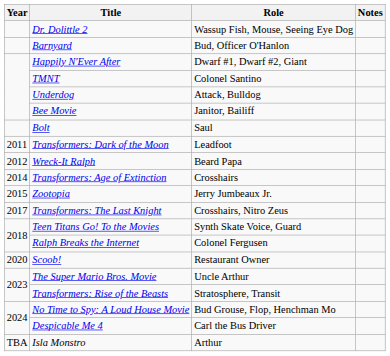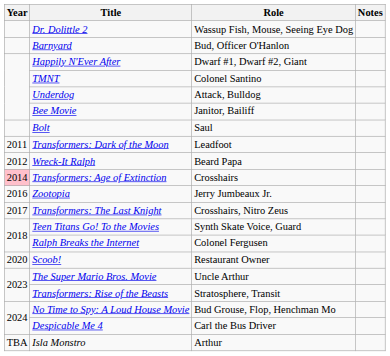 <table class="wikitable sortable plainrowheaders">
 <tr>
 <th>Year</th>
 <th>Title</th>
 <th>Role</th>
 <th class="unsortable">Notes</th>
 </tr>
 <tr>
 <td></td>
 <td><em><a href='#'>Dr. Dolittle 2</a></em></td>
 <td>Wassup Fish, Mouse, Seeing Eye Dog</td>
 <td></td>
 </tr>
 <tr>
 <td></td>
 <td><em><a href='#'>Barnyard</a></em></td>
 <td>Bud, Officer O'Hanlon</td>
 <td></td>
 </tr>
 <tr>
 <td rowspan="4"></td>
 <td><em><a href='#'>Happily N'Ever After</a></em></td>
 <td>Dwarf #1, Dwarf #2, Giant</td>
 <td></td>
 </tr>
 <tr>
 <td><em><a href='#'>TMNT</a></em></td>
 <td>Colonel Santino</td>
 <td></td>
 </tr>
 <tr>
 <td><em><a href='#'>Underdog</a></em></td>
 <td>Attack, Bulldog</td>
 <td></td>
 </tr>
 <tr>
 <td><em><a href='#'>Bee Movie</a></em></td>
 <td>Janitor, Bailiff</td>
 <td></td>
 </tr>
 <tr>
 <td></td>
 <td><em><a href='#'>Bolt</a></em></td>
 <td>Saul</td>
 <td></td>
 </tr>
 <tr>
 <td>2011</td>
 <td><em><a href='#'>Transformers: Dark of the Moon</a></em></td>
 <td>Leadfoot</td>
 <td></td>
 </tr>
 <tr>
 <td>2012</td>
 <td><em><a href='#'>Wreck-It Ralph</a></em></td>
 <td>Beard Papa</td>
 <td></td>
 </tr>
 <tr>
-<td>2014</td>
+<td style="background: pink;">2014</td>
 <td><em><a href='#'>Transformers: Age of Extinction</a></em></td>
 <td>Crosshairs</td>
 <td></td>
 </tr>
 <tr>
-<td>2015</td>
+<td>2016</td>
 <td><em><a href='#'>Zootopia</a></em></td>
 <td>Jerry Jumbeaux Jr.</td>
 <td></td>
 </tr>
 <tr>
 <td>2017</td>
 <td><em><a href='#'>Transformers: The Last Knight</a></em></td>
 <td>Crosshairs, Nitro Zeus</td>
 <td></td>
 </tr>
 <tr>
 <td rowspan="2">2018</td>
 <td><em><a href='#'>Teen Titans Go! To the Movies</a></em></td>
 <td>Synth Skate Voice, Guard</td>
 <td></td>
 </tr>
 <tr>
 <td><em><a href='#'>Ralph Breaks the Internet</a></em></td>
 <td>Colonel Fergusen</td>
 <td></td>
 </tr>
 <tr>
 <td>2020</td>
 <td><em><a href='#'>Scoob!</a></em></td>
 <td>Restaurant Owner</td>
 <td></td>
 </tr>
 <tr>
 <td rowspan="2">2023</td>
 <td><em><a href='#'>The Super Mario Bros. Movie</a></em></td>
 <td>Uncle Arthur</td>
 <td></td>
 </tr>
 <tr>
 <td><em><a href='#'>Transformers: Rise of the Beasts</a></em></td>
 <td>Stratosphere, Transit</td>
 <td></td>
 </tr>
 <tr>
 <td rowspan="2">2024</td>
 <td><em><a href='#'>No Time to Spy: A Loud House Movie</a></em></td>
 <td>Bud Grouse, Flop, Henchman Mo</td>
 <td></td>
 </tr>
 <tr>
 <td><em><a href='#'>Despicable Me 4</a></em></td>
 <td>Carl the Bus Driver</td>
 <td></td>
 </tr>
 <tr>
 <td>TBA</td>
 <td><em>Isla Monstro</em></td>
 <td>Arthur</td>
 <td></td>
 </tr>
 </table>
